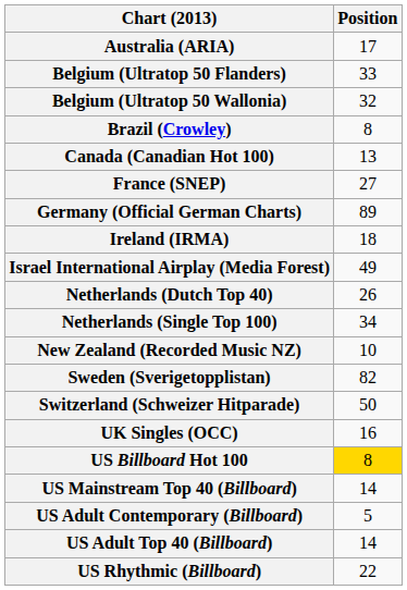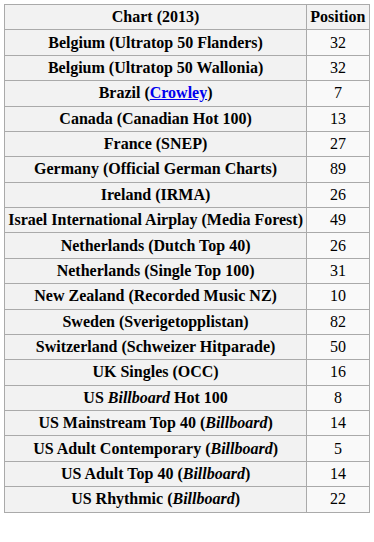 <table class="wikitable plainrowheaders" style="text-align:center">
 <tr>
 <th scope="col">Chart (2013)</th>
 <th scope="col">Position</th>
 </tr>
 <tr>
-<th scope="row">Australia (ARIA)</th>
-<td>17</td>
-</tr>
-<tr>
 <th scope="row">Belgium (Ultratop 50 Flanders)</th>
-<td>33</td>
+<td>32</td>
 </tr>
 <tr>
 <th scope="row">Belgium (Ultratop 50 Wallonia)</th>
 <td>32</td>
 </tr>
 <tr>
 <th scope="row">Brazil (<a href='#'>Crowley</a>)</th>
-<td>8</td>
+<td>7</td>
 </tr>
 <tr>
 <th scope="row">Canada (Canadian Hot 100)</th>
 <td>13</td>
 </tr>
 <tr>
 <th scope="row">France (SNEP)</th>
 <td>27</td>
 </tr>
 <tr>
 <th scope="row">Germany (Official German Charts)</th>
 <td>89</td>
 </tr>
 <tr>
 <th scope="row">Ireland (IRMA)</th>
-<td>18</td>
+<td>26</td>
 </tr>
 <tr>
 <th scope="row">Israel International Airplay (Media Forest)</th>
 <td>49</td>
 </tr>
 <tr>
 <th scope="row">Netherlands (Dutch Top 40)</th>
 <td>26</td>
 </tr>
 <tr>
 <th scope="row">Netherlands (Single Top 100)</th>
-<td>34</td>
+<td>31</td>
 </tr>
 <tr>
 <th scope="row">New Zealand (Recorded Music NZ)</th>
 <td>10</td>
 </tr>
 <tr>
 <th scope="row">Sweden (Sverigetopplistan)</th>
 <td>82</td>
 </tr>
 <tr>
 <th scope="row">Switzerland (Schweizer Hitparade)</th>
 <td>50</td>
 </tr>
 <tr>
 <th scope="row">UK Singles (OCC)</th>
 <td>16</td>
 </tr>
 <tr>
 <th scope="row">US <em>Billboard</em> Hot 100</th>
-<td style="background: gold;">8</td>
+<td>8</td>
 </tr>
 <tr>
 <th scope="row">US Mainstream Top 40 (<em>Billboard</em>)</th>
 <td>14</td>
 </tr>
 <tr>
 <th scope="row">US Adult Contemporary (<em>Billboard</em>)</th>
 <td>5</td>
 </tr>
 <tr>
 <th scope="row">US Adult Top 40 (<em>Billboard</em>)</th>
 <td>14</td>
 </tr>
 <tr>
 <th scope="row">US Rhythmic (<em>Billboard</em>)</th>
 <td>22</td>
 </tr>
 </table>
